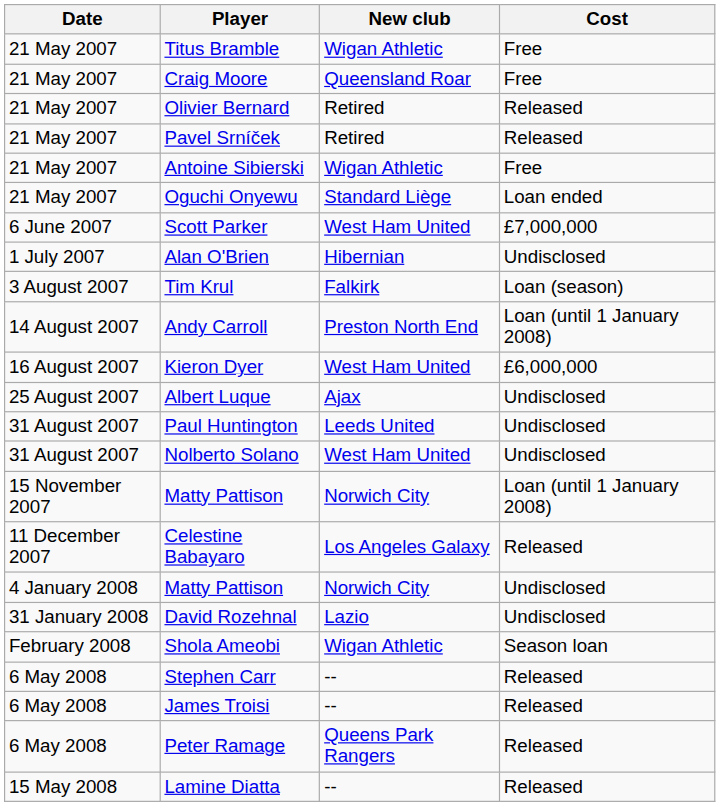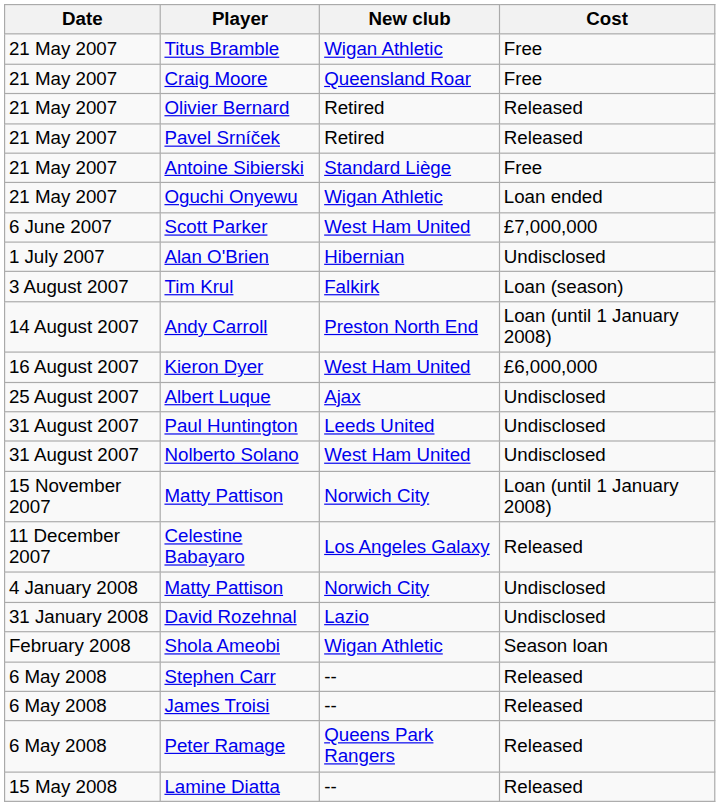 <table class="wikitable">
 <tr>
 <th scope=col>Date</th>
 <th scope=col>Player</th>
 <th scope=col>New club</th>
 <th scope=col>Cost</th>
 </tr>
 <tr>
 <td>21 May 2007</td>
 <td> <a href='#'>Titus Bramble</a></td>
 <td> <a href='#'>Wigan Athletic</a></td>
 <td>Free</td>
 </tr>
 <tr>
 <td>21 May 2007</td>
 <td> <a href='#'>Craig Moore</a></td>
 <td> <a href='#'>Queensland Roar</a></td>
 <td>Free</td>
 </tr>
 <tr>
 <td>21 May 2007</td>
 <td> <a href='#'>Olivier Bernard</a></td>
 <td>Retired</td>
 <td>Released</td>
 </tr>
 <tr>
 <td>21 May 2007</td>
 <td> <a href='#'>Pavel Srníček</a></td>
 <td>Retired</td>
 <td>Released</td>
 </tr>
 <tr>
 <td>21 May 2007</td>
 <td> <a href='#'>Antoine Sibierski</a></td>
-<td> <a href='#'>Wigan Athletic</a></td>
+<td> <a href='#'>Standard Liège</a></td>
 <td>Free</td>
 </tr>
 <tr>
 <td>21 May 2007</td>
 <td> <a href='#'>Oguchi Onyewu</a></td>
-<td> <a href='#'>Standard Liège</a></td>
+<td> <a href='#'>Wigan Athletic</a></td>
 <td>Loan ended</td>
 </tr>
 <tr>
 <td>6 June 2007</td>
 <td> <a href='#'>Scott Parker</a></td>
 <td> <a href='#'>West Ham United</a></td>
 <td>£7,000,000</td>
 </tr>
 <tr>
 <td>1 July 2007</td>
 <td> <a href='#'>Alan O'Brien</a></td>
 <td> <a href='#'>Hibernian</a></td>
 <td>Undisclosed</td>
 </tr>
 <tr>
 <td>3 August 2007</td>
 <td> <a href='#'>Tim Krul</a></td>
 <td> <a href='#'>Falkirk</a></td>
 <td>Loan (season)</td>
 </tr>
 <tr>
 <td>14 August 2007</td>
 <td> <a href='#'>Andy Carroll</a></td>
 <td> <a href='#'>Preston North End</a></td>
 <td>Loan (until 1 January 2008)</td>
 </tr>
 <tr>
 <td>16 August 2007</td>
 <td> <a href='#'>Kieron Dyer</a></td>
 <td> <a href='#'>West Ham United</a></td>
 <td>£6,000,000</td>
 </tr>
 <tr>
 <td>25 August 2007</td>
 <td> <a href='#'>Albert Luque</a></td>
 <td> <a href='#'>Ajax</a></td>
 <td>Undisclosed</td>
 </tr>
 <tr>
 <td>31 August 2007</td>
 <td> <a href='#'>Paul Huntington</a></td>
 <td> <a href='#'>Leeds United</a></td>
 <td>Undisclosed</td>
 </tr>
 <tr>
 <td>31 August 2007</td>
 <td> <a href='#'>Nolberto Solano</a></td>
 <td> <a href='#'>West Ham United</a></td>
 <td>Undisclosed</td>
 </tr>
 <tr>
 <td>15 November 2007</td>
 <td> <a href='#'>Matty Pattison</a></td>
 <td> <a href='#'>Norwich City</a></td>
 <td>Loan (until 1 January 2008)</td>
 </tr>
 <tr>
 <td>11 December 2007</td>
 <td> <a href='#'>Celestine Babayaro</a></td>
 <td> <a href='#'>Los Angeles Galaxy</a></td>
 <td>Released</td>
 </tr>
 <tr>
 <td>4 January 2008</td>
 <td> <a href='#'>Matty Pattison</a></td>
 <td> <a href='#'>Norwich City</a></td>
 <td>Undisclosed</td>
 </tr>
 <tr>
 <td>31 January 2008</td>
 <td> <a href='#'>David Rozehnal</a></td>
 <td> <a href='#'>Lazio</a></td>
 <td>Undisclosed</td>
 </tr>
 <tr>
 <td>February 2008</td>
 <td> <a href='#'>Shola Ameobi</a></td>
 <td> <a href='#'>Wigan Athletic</a></td>
 <td>Season loan</td>
 </tr>
 <tr>
 <td>6 May 2008</td>
 <td> <a href='#'>Stephen Carr</a></td>
 <td>--</td>
 <td>Released</td>
 </tr>
 <tr>
 <td>6 May 2008</td>
 <td> <a href='#'>James Troisi</a></td>
 <td>--</td>
 <td>Released</td>
 </tr>
 <tr>
 <td>6 May 2008</td>
 <td> <a href='#'>Peter Ramage</a></td>
 <td> <a href='#'>Queens Park Rangers</a></td>
 <td>Released</td>
 </tr>
 <tr -->
 <td>15 May 2008</td>
 <td> <a href='#'>Lamine Diatta</a></td>
 <td>--</td>
 <td>Released</td>
 </tr>
 </table>
